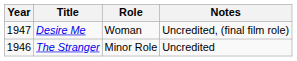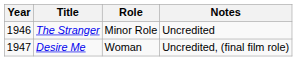 <table class="wikitable">
 <tr>
 <th>Year</th>
 <th>Title</th>
 <th>Role</th>
 <th>Notes</th>
 </tr>
 <tr>
+<td>1946</td>
+<td><em><a href='#'>The Stranger</a></em></td>
+<td>Minor Role</td>
+<td>Uncredited</td>
+</tr>
+<tr>
 <td>1947</td>
 <td><em><a href='#'>Desire Me</a></em></td>
 <td>Woman</td>
 <td>Uncredited, (final film role)</td>
 </tr>
-<tr>
-<td>1946</td>
-<td><em><a href='#'>The Stranger</a></em></td>
-<td>Minor Role</td>
-<td>Uncredited</td>
-</tr>
 </table>
